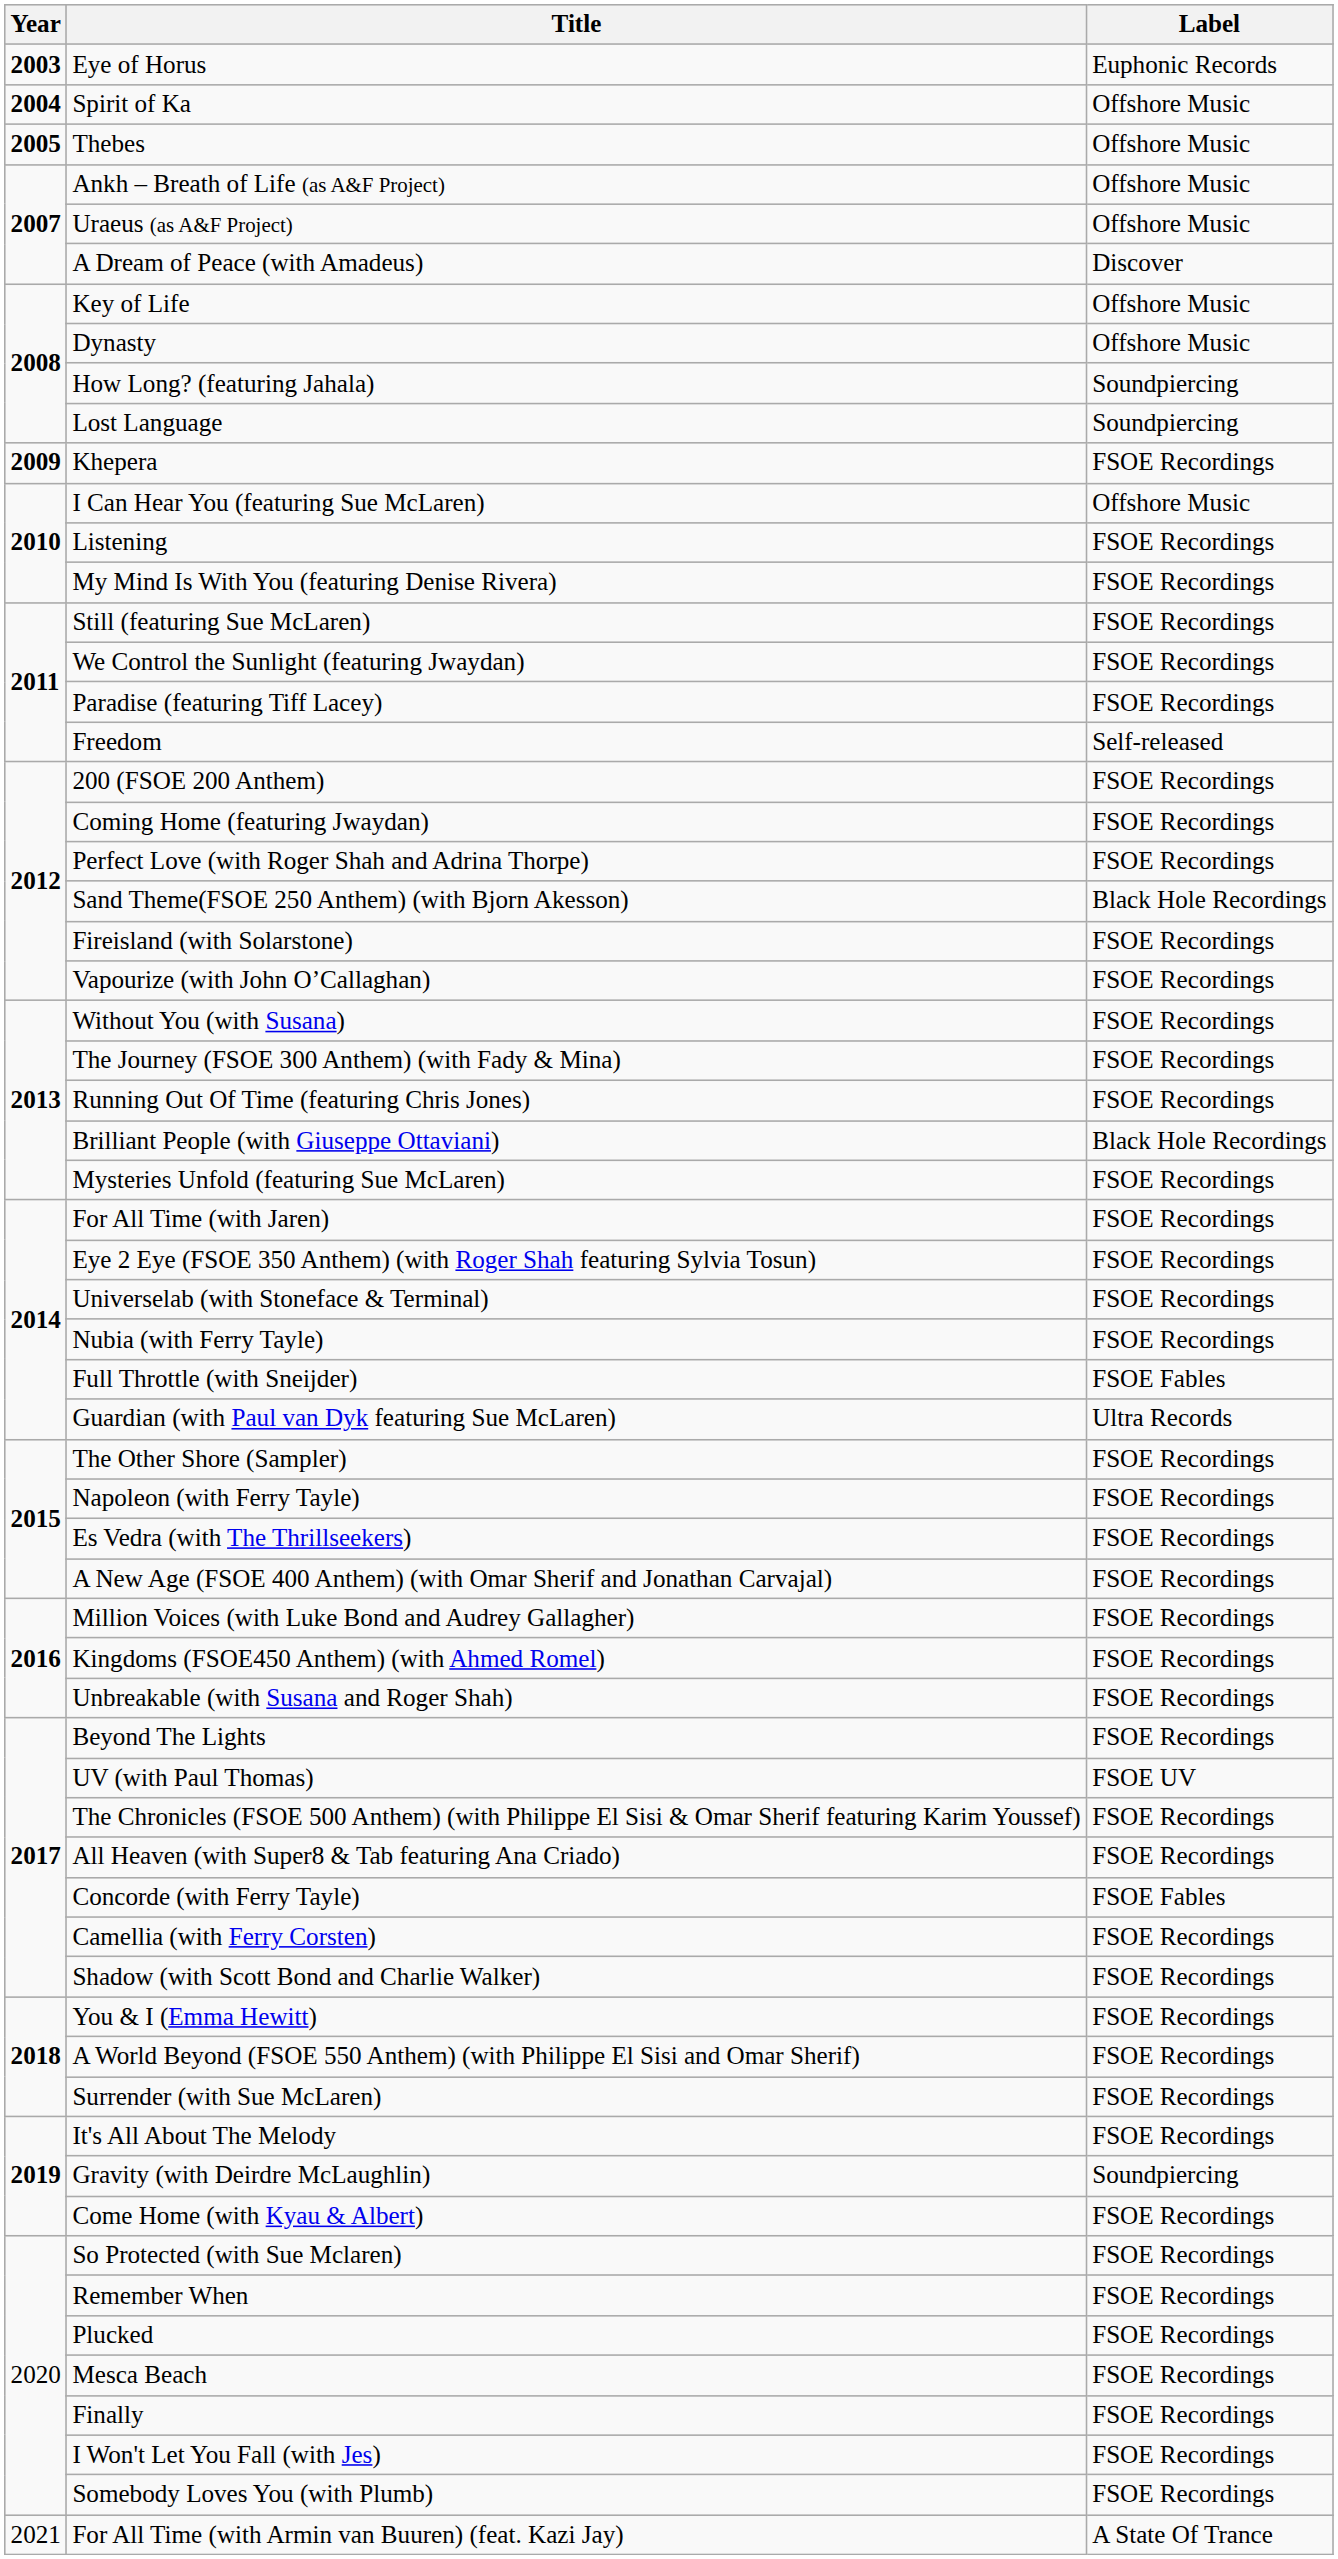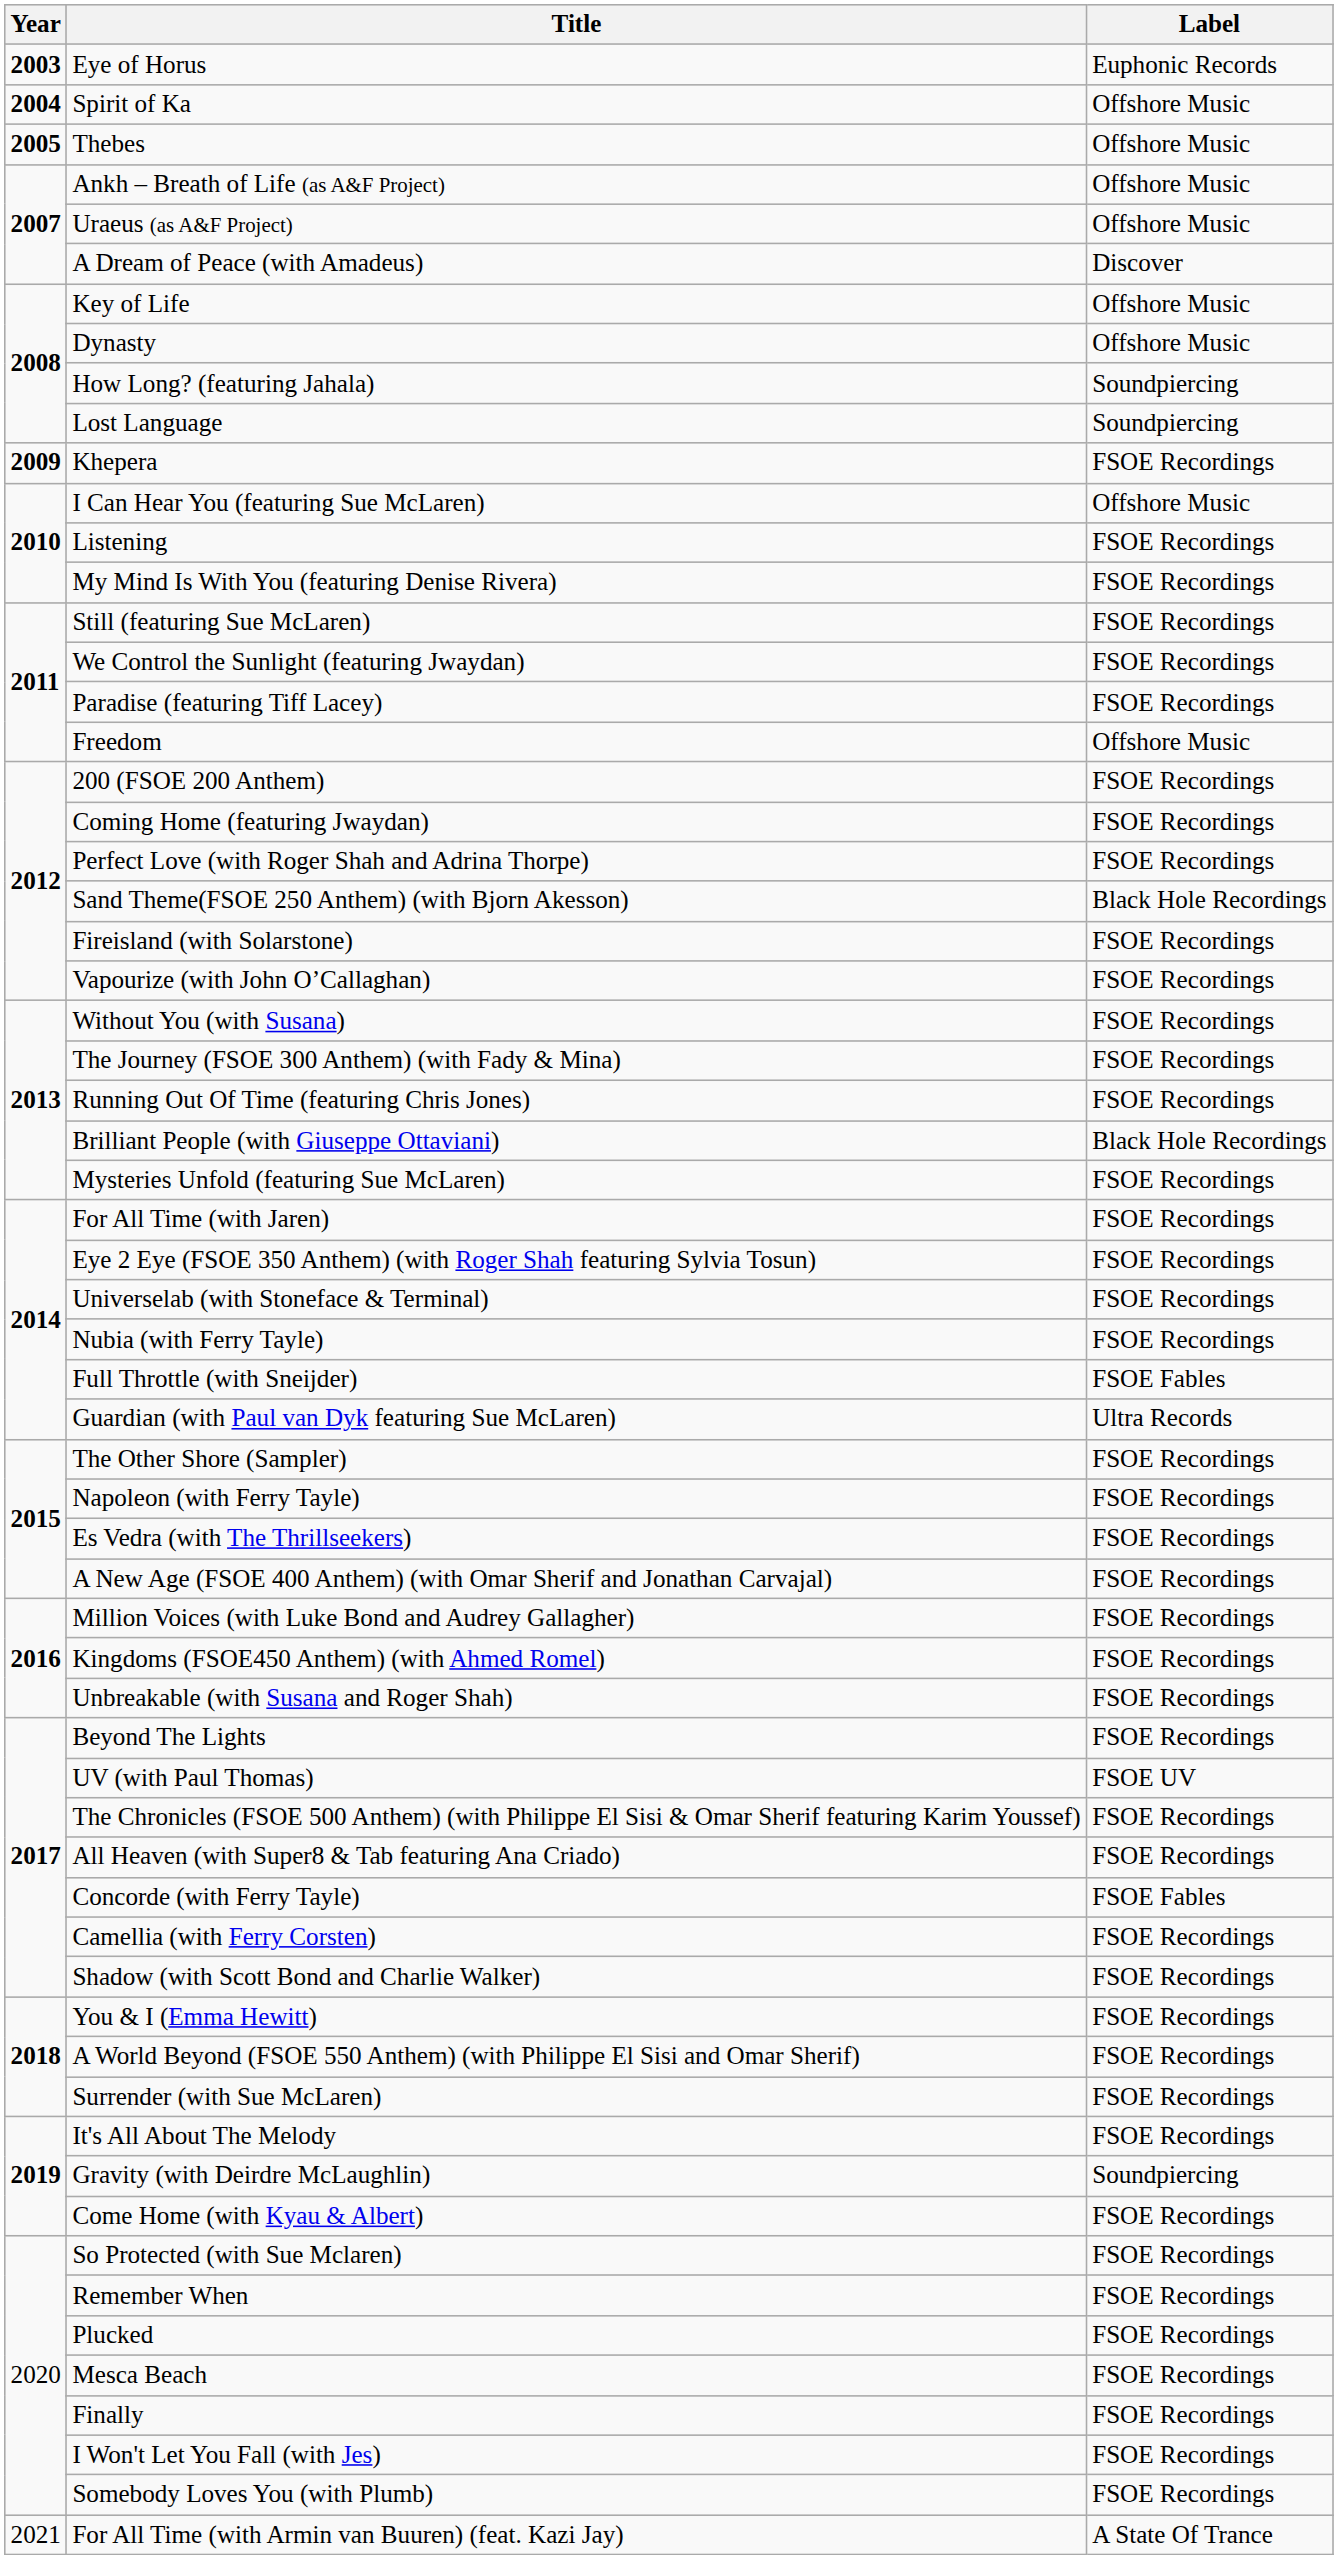 <table class="wikitable plainrowheaders">
 <tr>
 <th>Year</th>
 <th>Title</th>
 <th>Label</th>
 </tr>
 <tr>
 <td><strong>2003</strong></td>
 <td>Eye of Horus</td>
 <td>Euphonic Records</td>
 </tr>
 <tr>
 <td><strong>2004</strong></td>
 <td>Spirit of Ka</td>
 <td>Offshore Music</td>
 </tr>
 <tr>
 <td><strong>2005</strong></td>
 <td>Thebes</td>
 <td>Offshore Music</td>
 </tr>
 <tr>
 <td rowspan="3"><strong>2007</strong></td>
 <td>Ankh – Breath of Life <small>(as A&F Project)</small></td>
 <td>Offshore Music</td>
 </tr>
 <tr>
 <td>Uraeus <small>(as A&F Project)</small></td>
 <td>Offshore Music</td>
 </tr>
 <tr>
 <td>A Dream of Peace (with Amadeus)</td>
 <td>Discover</td>
 </tr>
 <tr>
 <td rowspan="4"><strong>2008</strong></td>
 <td>Key of Life</td>
 <td>Offshore Music</td>
 </tr>
 <tr>
 <td>Dynasty</td>
 <td>Offshore Music</td>
 </tr>
 <tr>
 <td>How Long? (featuring Jahala)</td>
 <td>Soundpiercing</td>
 </tr>
 <tr>
 <td>Lost Language</td>
 <td>Soundpiercing</td>
 </tr>
 <tr>
 <td><strong>2009</strong></td>
 <td>Khepera</td>
 <td>FSOE Recordings</td>
 </tr>
 <tr>
 <td rowspan="3"><strong>2010</strong></td>
 <td>I Can Hear You (featuring Sue McLaren)</td>
 <td>Offshore Music</td>
 </tr>
 <tr>
 <td>Listening</td>
 <td>FSOE Recordings</td>
 </tr>
 <tr>
 <td>My Mind Is With You (featuring Denise Rivera)</td>
 <td>FSOE Recordings</td>
 </tr>
 <tr>
 <td rowspan="4"><strong>2011</strong></td>
 <td>Still (featuring Sue McLaren)</td>
 <td>FSOE Recordings</td>
 </tr>
 <tr>
 <td>We Control the Sunlight (featuring Jwaydan)</td>
 <td>FSOE Recordings</td>
 </tr>
 <tr>
 <td>Paradise (featuring Tiff Lacey)</td>
 <td>FSOE Recordings</td>
 </tr>
 <tr>
 <td>Freedom</td>
-<td>Self-released</td>
+<td>Offshore Music</td>
 </tr>
 <tr>
 <td rowspan="6"><strong>2012</strong></td>
 <td>200 (FSOE 200 Anthem)</td>
 <td>FSOE Recordings</td>
 </tr>
 <tr>
 <td>Coming Home (featuring Jwaydan)</td>
 <td>FSOE Recordings</td>
 </tr>
 <tr>
 <td>Perfect Love (with Roger Shah and Adrina Thorpe)</td>
 <td>FSOE Recordings</td>
 </tr>
 <tr>
 <td>Sand Theme(FSOE 250 Anthem) (with Bjorn Akesson)</td>
 <td>Black Hole Recordings</td>
 </tr>
 <tr>
 <td>Fireisland (with Solarstone)</td>
 <td>FSOE Recordings</td>
 </tr>
 <tr>
 <td>Vapourize (with John O’Callaghan)</td>
 <td>FSOE Recordings</td>
 </tr>
 <tr>
 <td rowspan="5"><strong>2013</strong></td>
 <td>Without You (with <a href='#'>Susana</a>)</td>
 <td>FSOE Recordings</td>
 </tr>
 <tr>
 <td>The Journey (FSOE 300 Anthem) (with Fady & Mina)</td>
 <td>FSOE Recordings</td>
 </tr>
 <tr>
 <td>Running Out Of Time (featuring Chris Jones)</td>
 <td>FSOE Recordings</td>
 </tr>
 <tr>
 <td>Brilliant People (with <a href='#'>Giuseppe Ottaviani</a>)</td>
 <td>Black Hole Recordings</td>
 </tr>
 <tr>
 <td>Mysteries Unfold (featuring Sue McLaren)</td>
 <td>FSOE Recordings</td>
 </tr>
 <tr>
 <td rowspan="6"><strong>2014</strong></td>
 <td>For All Time (with Jaren)</td>
 <td>FSOE Recordings</td>
 </tr>
 <tr>
 <td>Eye 2 Eye (FSOE 350 Anthem) (with <a href='#'>Roger Shah</a> featuring Sylvia Tosun)</td>
 <td>FSOE Recordings</td>
 </tr>
 <tr>
 <td>Universelab (with Stoneface & Terminal)</td>
 <td>FSOE Recordings</td>
 </tr>
 <tr>
 <td>Nubia (with Ferry Tayle)</td>
 <td>FSOE Recordings</td>
 </tr>
 <tr>
 <td>Full Throttle (with Sneijder)</td>
 <td>FSOE Fables</td>
 </tr>
 <tr>
 <td>Guardian (with <a href='#'>Paul van Dyk</a> featuring Sue McLaren)</td>
 <td>Ultra Records</td>
 </tr>
 <tr>
 <td rowspan="4"><strong>2015</strong></td>
 <td>The Other Shore (Sampler)</td>
 <td>FSOE Recordings</td>
 </tr>
 <tr>
 <td>Napoleon (with Ferry Tayle)</td>
 <td>FSOE Recordings</td>
 </tr>
 <tr>
 <td>Es Vedra (with <a href='#'>The Thrillseekers</a>)</td>
 <td>FSOE Recordings</td>
 </tr>
 <tr>
 <td>A New Age (FSOE 400 Anthem) (with Omar Sherif and Jonathan Carvajal)</td>
 <td>FSOE Recordings</td>
 </tr>
 <tr>
 <td rowspan="3"><strong>2016</strong></td>
 <td>Million Voices (with Luke Bond and Audrey Gallagher)</td>
 <td>FSOE Recordings</td>
 </tr>
 <tr>
 <td>Kingdoms (FSOE450 Anthem) (with <a href='#'>Ahmed Romel</a>)</td>
 <td>FSOE Recordings</td>
 </tr>
 <tr>
 <td>Unbreakable (with <a href='#'>Susana</a> and Roger Shah)</td>
 <td>FSOE Recordings</td>
 </tr>
 <tr>
 <td rowspan="7"><strong>2017</strong></td>
 <td>Beyond The Lights</td>
 <td>FSOE Recordings</td>
 </tr>
 <tr>
 <td>UV (with Paul Thomas)</td>
 <td>FSOE UV</td>
 </tr>
 <tr>
 <td>The Chronicles (FSOE 500 Anthem) (with Philippe El Sisi & Omar Sherif featuring Karim Youssef)</td>
 <td>FSOE Recordings</td>
 </tr>
 <tr>
 <td>All Heaven (with Super8 & Tab featuring Ana Criado)</td>
 <td>FSOE Recordings</td>
 </tr>
 <tr>
 <td>Concorde (with Ferry Tayle)</td>
 <td>FSOE Fables</td>
 </tr>
 <tr>
 <td>Camellia (with <a href='#'>Ferry Corsten</a>)</td>
 <td>FSOE Recordings</td>
 </tr>
 <tr>
 <td>Shadow (with Scott Bond and Charlie Walker)</td>
 <td>FSOE Recordings</td>
 </tr>
 <tr>
 <td rowspan="3"><strong>2018</strong></td>
 <td>You & I (<a href='#'>Emma Hewitt</a>)</td>
 <td>FSOE Recordings</td>
 </tr>
 <tr>
 <td>A World Beyond (FSOE 550 Anthem) (with Philippe El Sisi and Omar Sherif)</td>
 <td>FSOE Recordings</td>
 </tr>
 <tr>
 <td>Surrender (with Sue McLaren)</td>
 <td>FSOE Recordings</td>
 </tr>
 <tr>
 <td rowspan="3"><strong>2019</strong></td>
 <td>It's All About The Melody</td>
 <td>FSOE Recordings</td>
 </tr>
 <tr>
 <td>Gravity (with Deirdre McLaughlin)</td>
 <td>Soundpiercing</td>
 </tr>
 <tr>
 <td>Come Home (with <a href='#'>Kyau & Albert</a>)</td>
 <td>FSOE Recordings</td>
 </tr>
 <tr>
 <td rowspan="7">2020</td>
 <td>So Protected (with Sue Mclaren)</td>
 <td>FSOE Recordings</td>
 </tr>
 <tr>
 <td>Remember When</td>
 <td>FSOE Recordings</td>
 </tr>
 <tr>
 <td>Plucked</td>
 <td>FSOE Recordings</td>
 </tr>
 <tr>
 <td>Mesca Beach</td>
 <td>FSOE Recordings</td>
 </tr>
 <tr>
 <td>Finally</td>
 <td>FSOE Recordings</td>
 </tr>
 <tr>
 <td>I Won't Let You Fall (with <a href='#'>Jes</a>)</td>
 <td>FSOE Recordings</td>
 </tr>
 <tr>
 <td>Somebody Loves You (with Plumb)</td>
 <td>FSOE Recordings</td>
 </tr>
 <tr>
 <td>2021</td>
 <td>For All Time (with Armin van Buuren) (feat. Kazi Jay)</td>
 <td>A State Of Trance</td>
 </tr>
 </table>
